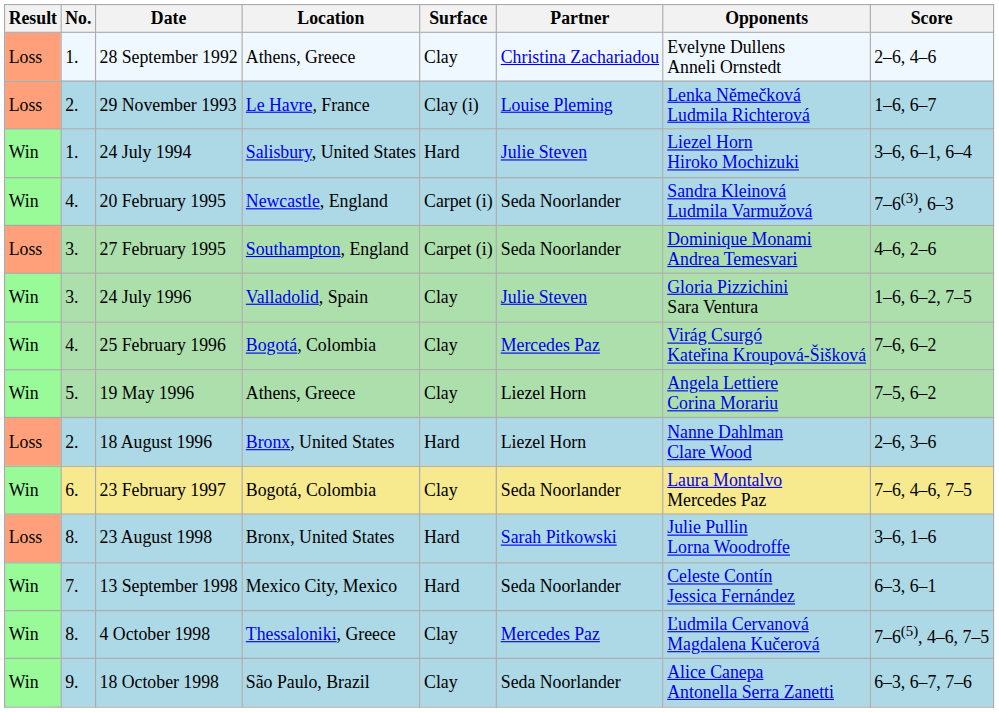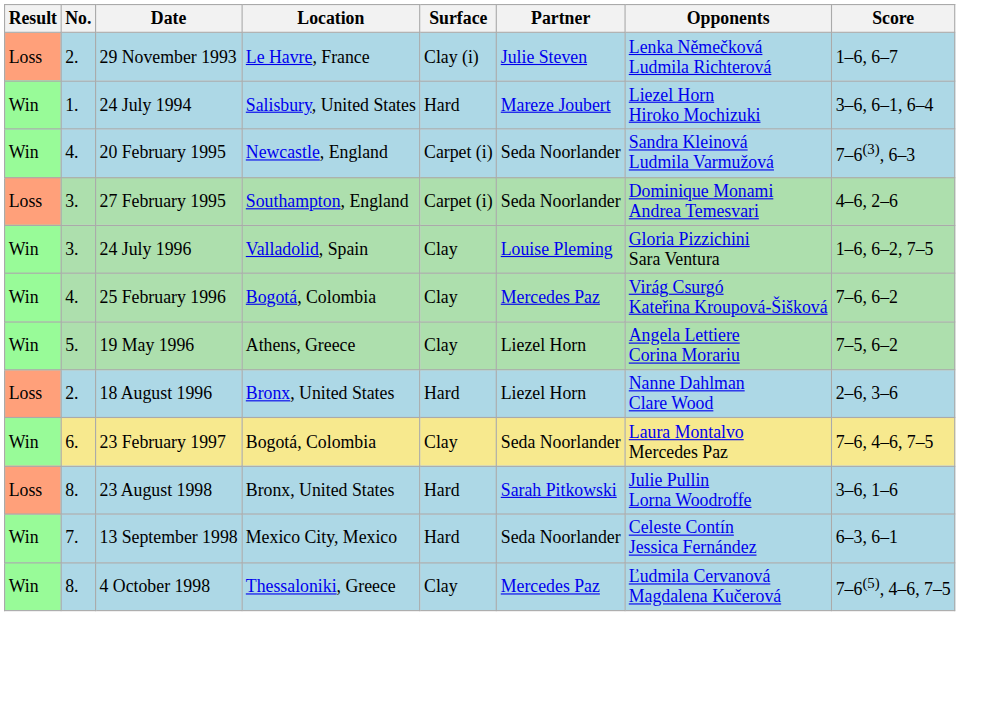 <table class="sortable wikitable">
 <tr>
 <th>Result</th>
 <th>No.</th>
 <th>Date</th>
 <th>Location</th>
 <th>Surface</th>
 <th>Partner</th>
 <th>Opponents</th>
 <th class="unsortable">Score</th>
 </tr>
-<tr style="background:#f0f8ff;">
-<td style="background:#ffa07a;">Loss</td>
-<td>1.</td>
-<td>28 September 1992</td>
-<td>Athens, Greece</td>
-<td>Clay</td>
-<td> <a href='#'>Christina Zachariadou</a></td>
-<td> Evelyne Dullens <br>  Anneli Ornstedt</td>
-<td>2–6, 4–6</td>
-</tr>
 <tr style="background:lightblue;">
 <td style="background:#ffa07a;">Loss</td>
 <td>2.</td>
 <td>29 November 1993</td>
 <td><a href='#'>Le Havre</a>, France</td>
 <td>Clay (i)</td>
-<td> <a href='#'>Louise Pleming</a></td>
+<td> <a href='#'>Julie Steven</a></td>
 <td> <a href='#'>Lenka Němečková</a> <br>  <a href='#'>Ludmila Richterová</a></td>
 <td>1–6, 6–7</td>
 </tr>
 <tr style="background:lightblue;">
 <td style="background:#98fb98;">Win</td>
 <td>1.</td>
 <td>24 July 1994</td>
 <td><a href='#'>Salisbury</a>, United States</td>
 <td>Hard</td>
-<td> <a href='#'>Julie Steven</a></td>
+<td> <a href='#'>Mareze Joubert</a></td>
 <td> <a href='#'>Liezel Horn</a> <br>  <a href='#'>Hiroko Mochizuki</a></td>
 <td>3–6, 6–1, 6–4</td>
 </tr>
 <tr style="background:lightblue;">
 <td style="background:#98fb98;">Win</td>
 <td>4.</td>
 <td>20 February 1995</td>
 <td><a href='#'>Newcastle</a>, England</td>
 <td>Carpet (i)</td>
 <td> Seda Noorlander</td>
 <td> <a href='#'>Sandra Kleinová</a> <br>  <a href='#'>Ludmila Varmužová</a></td>
 <td>7–6<sup>(3)</sup>, 6–3</td>
 </tr>
 <tr style="background:#addfad;">
 <td style="background:#ffa07a;">Loss</td>
 <td>3.</td>
 <td>27 February 1995</td>
 <td><a href='#'>Southampton</a>, England</td>
 <td>Carpet (i)</td>
 <td> Seda Noorlander</td>
 <td> <a href='#'>Dominique Monami</a> <br>  <a href='#'>Andrea Temesvari</a></td>
 <td>4–6, 2–6</td>
 </tr>
 <tr style="background:#addfad;">
 <td style="background:#98fb98;">Win</td>
 <td>3.</td>
 <td>24 July 1996</td>
 <td><a href='#'>Valladolid</a>, Spain</td>
 <td>Clay</td>
-<td> <a href='#'>Julie Steven</a></td>
+<td> <a href='#'>Louise Pleming</a></td>
 <td> <a href='#'>Gloria Pizzichini</a> <br>  Sara Ventura</td>
 <td>1–6, 6–2, 7–5</td>
 </tr>
 <tr style="background:#addfad;">
 <td style="background:#98fb98;">Win</td>
 <td>4.</td>
 <td>25 February 1996</td>
 <td><a href='#'>Bogotá</a>, Colombia</td>
 <td>Clay</td>
 <td> <a href='#'>Mercedes Paz</a></td>
 <td> <a href='#'>Virág Csurgó</a> <br>  <a href='#'>Kateřina Kroupová-Šišková</a></td>
 <td>7–6, 6–2</td>
 </tr>
 <tr style="background:#addfad;">
 <td style="background:#98fb98;">Win</td>
 <td>5.</td>
 <td>19 May 1996</td>
 <td>Athens, Greece</td>
 <td>Clay</td>
 <td> Liezel Horn</td>
 <td> <a href='#'>Angela Lettiere</a> <br>  <a href='#'>Corina Morariu</a></td>
 <td>7–5, 6–2</td>
 </tr>
 <tr style="background:lightblue;">
 <td style="background:#ffa07a;">Loss</td>
 <td>2.</td>
 <td>18 August 1996</td>
 <td><a href='#'>Bronx</a>, United States</td>
 <td>Hard</td>
 <td> Liezel Horn</td>
 <td> <a href='#'>Nanne Dahlman</a> <br>  <a href='#'>Clare Wood</a></td>
 <td>2–6, 3–6</td>
 </tr>
 <tr style="background:#f7e98e;">
 <td style="background:#98fb98;">Win</td>
 <td>6.</td>
 <td>23 February 1997</td>
 <td>Bogotá, Colombia</td>
 <td>Clay</td>
 <td> Seda Noorlander</td>
 <td> <a href='#'>Laura Montalvo</a> <br>  Mercedes Paz</td>
 <td>7–6, 4–6, 7–5</td>
 </tr>
 <tr style="background:lightblue;">
 <td style="background:#ffa07a;">Loss</td>
 <td>8.</td>
 <td>23 August 1998</td>
 <td>Bronx, United States</td>
 <td>Hard</td>
 <td> <a href='#'>Sarah Pitkowski</a></td>
 <td> <a href='#'>Julie Pullin</a> <br>  <a href='#'>Lorna Woodroffe</a></td>
 <td>3–6, 1–6</td>
 </tr>
 <tr style="background:lightblue;">
 <td style="background:#98fb98;">Win</td>
 <td>7.</td>
 <td>13 September 1998</td>
 <td>Mexico City, Mexico</td>
 <td>Hard</td>
 <td> Seda Noorlander</td>
 <td> <a href='#'>Celeste Contín</a> <br>  <a href='#'>Jessica Fernández</a></td>
 <td>6–3, 6–1</td>
 </tr>
 <tr style="background:lightblue;">
 <td style="background:#98fb98;">Win</td>
 <td>8.</td>
 <td>4 October 1998</td>
 <td><a href='#'>Thessaloniki</a>, Greece</td>
 <td>Clay</td>
 <td> <a href='#'>Mercedes Paz</a></td>
 <td> <a href='#'>Ľudmila Cervanová</a> <br>  <a href='#'>Magdalena Kučerová</a></td>
 <td>7–6<sup>(5)</sup>, 4–6, 7–5</td>
 </tr>
-<tr style="background:lightblue;">
-<td style="background:#98fb98;">Win</td>
-<td>9.</td>
-<td>18 October 1998</td>
-<td>São Paulo, Brazil</td>
-<td>Clay</td>
-<td> Seda Noorlander</td>
-<td> <a href='#'>Alice Canepa</a> <br>  <a href='#'>Antonella Serra Zanetti</a></td>
-<td>6–3, 6–7, 7–6</td>
-</tr>
 </table>
